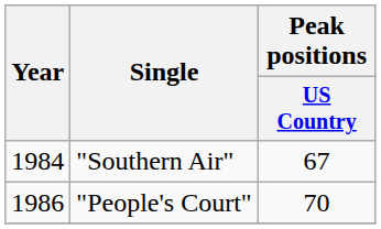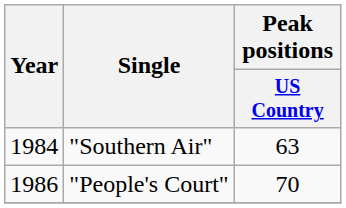 <table class="wikitable" style="text-align:center;">
 <tr>
 <th rowspan="2">Year</th>
 <th rowspan="2">Single</th>
 <th colspan="1">Peak positions</th>
 </tr>
 <tr style="font-size:smaller;">
 <th width="65"><a href='#'>US Country</a></th>
 </tr>
 <tr>
 <td>1984</td>
 <td align="left">"Southern Air"</td>
-<td>67</td>
+<td>63</td>
 </tr>
 <tr>
 <td>1986</td>
 <td align="left">"People's Court"</td>
 <td>70</td>
 </tr>
 <tr>
 </tr>
 </table>
